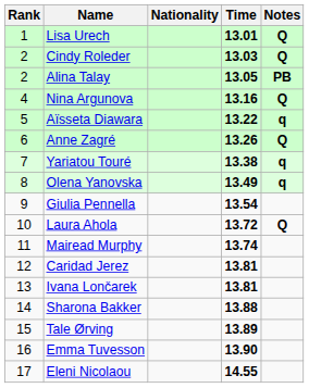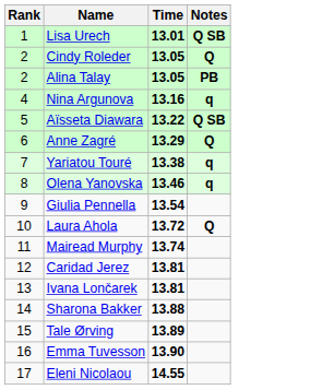 <table class="wikitable sortable" style="text-align:center">
 <tr>
 <th>Rank</th>
 <th>Name</th>
-<th>Nationality</th>
 <th>Time</th>
 <th>Notes</th>
 </tr>
 <tr bgcolor=ccffcc>
 <td>1</td>
 <td align=left><a href='#'>Lisa Urech</a></td>
-<td align=left></td>
 <td><strong>13.01</strong></td>
-<td><strong>Q</strong></td>
+<td><strong>Q SB</strong></td>
 </tr>
 <tr bgcolor=ccffcc>
 <td>2</td>
 <td align=left><a href='#'>Cindy Roleder</a></td>
-<td align=left></td>
-<td><strong>13.03</strong></td>
+<td><strong>13.05</strong></td>
 <td><strong>Q</strong></td>
 </tr>
 <tr bgcolor=ccffcc>
 <td>2</td>
 <td align=left><a href='#'>Alina Talay</a></td>
-<td align=left></td>
 <td><strong>13.05</strong></td>
 <td><strong>PB</strong></td>
 </tr>
 <tr bgcolor=ccffcc>
 <td>4</td>
 <td align=left><a href='#'>Nina Argunova</a></td>
-<td align=left></td>
 <td><strong>13.16</strong></td>
-<td><strong>Q</strong></td>
+<td><strong>q</strong></td>
 </tr>
 <tr bgcolor=ccffcc>
 <td>5</td>
 <td align=left><a href='#'>Aïsseta Diawara</a></td>
-<td align=left></td>
 <td><strong>13.22</strong></td>
-<td><strong>q</strong></td>
+<td><strong>Q SB</strong></td>
 </tr>
 <tr bgcolor=ccffcc>
 <td>6</td>
 <td align=left><a href='#'>Anne Zagré</a></td>
-<td align=left></td>
-<td><strong>13.26</strong></td>
+<td><strong>13.29</strong></td>
 <td><strong>Q</strong></td>
 </tr>
 <tr bgcolor=ddffdd>
 <td>7</td>
 <td align=left><a href='#'>Yariatou Touré</a></td>
-<td align=left></td>
 <td><strong>13.38</strong></td>
 <td><strong>q</strong></td>
 </tr>
 <tr bgcolor=ddffdd>
 <td>8</td>
 <td align=left><a href='#'>Olena Yanovska</a></td>
-<td align=left></td>
-<td><strong>13.49</strong></td>
+<td><strong>13.46</strong></td>
 <td><strong>q</strong></td>
 </tr>
 <tr>
 <td>9</td>
 <td align=left><a href='#'>Giulia Pennella</a></td>
-<td align=left></td>
 <td><strong>13.54</strong></td>
 <td></td>
 </tr>
 <tr>
 <td>10</td>
 <td align=left><a href='#'>Laura Ahola</a></td>
-<td align=left></td>
 <td><strong>13.72</strong></td>
 <td><strong>Q</strong></td>
 </tr>
 <tr>
 <td>11</td>
 <td align=left><a href='#'>Mairead Murphy</a></td>
-<td align=left></td>
 <td><strong>13.74</strong></td>
 <td></td>
 </tr>
 <tr>
 <td>12</td>
 <td align=left><a href='#'>Caridad Jerez</a></td>
-<td align=left></td>
 <td><strong>13.81</strong></td>
 <td></td>
 </tr>
 <tr>
 <td>13</td>
 <td align=left><a href='#'>Ivana Lončarek</a></td>
-<td align=left></td>
 <td><strong>13.81</strong></td>
 <td></td>
 </tr>
 <tr>
 <td>14</td>
 <td align=left><a href='#'>Sharona Bakker</a></td>
-<td align=left></td>
 <td><strong>13.88</strong></td>
 <td></td>
 </tr>
 <tr>
 <td>15</td>
 <td align=left><a href='#'>Tale Ørving</a></td>
-<td align=left></td>
 <td><strong>13.89</strong></td>
 <td></td>
 </tr>
 <tr>
 <td>16</td>
 <td align=left><a href='#'>Emma Tuvesson</a></td>
-<td align=left></td>
 <td><strong>13.90</strong></td>
 <td></td>
 </tr>
 <tr>
 <td>17</td>
 <td align=left><a href='#'>Eleni Nicolaou</a></td>
-<td align=left></td>
 <td><strong>14.55</strong></td>
 <td></td>
 </tr>
 </table>
